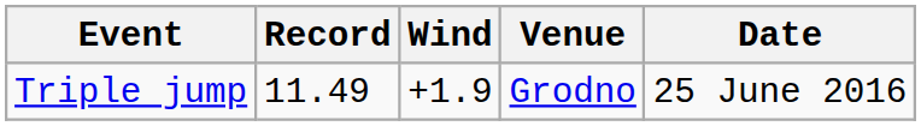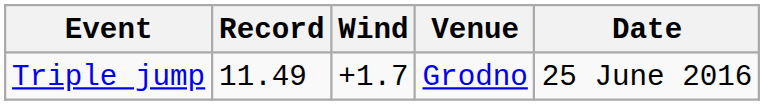 <table class="wikitable">
 <tr>
 <th>Event</th>
 <th>Record</th>
 <th>Wind</th>
 <th>Venue</th>
 <th>Date</th>
 </tr>
 <tr>
 <td><a href='#'>Triple jump</a></td>
 <td>11.49</td>
-<td>+1.9</td>
+<td>+1.7</td>
 <td><a href='#'>Grodno</a></td>
 <td>25 June 2016</td>
 </tr>
 </table>
